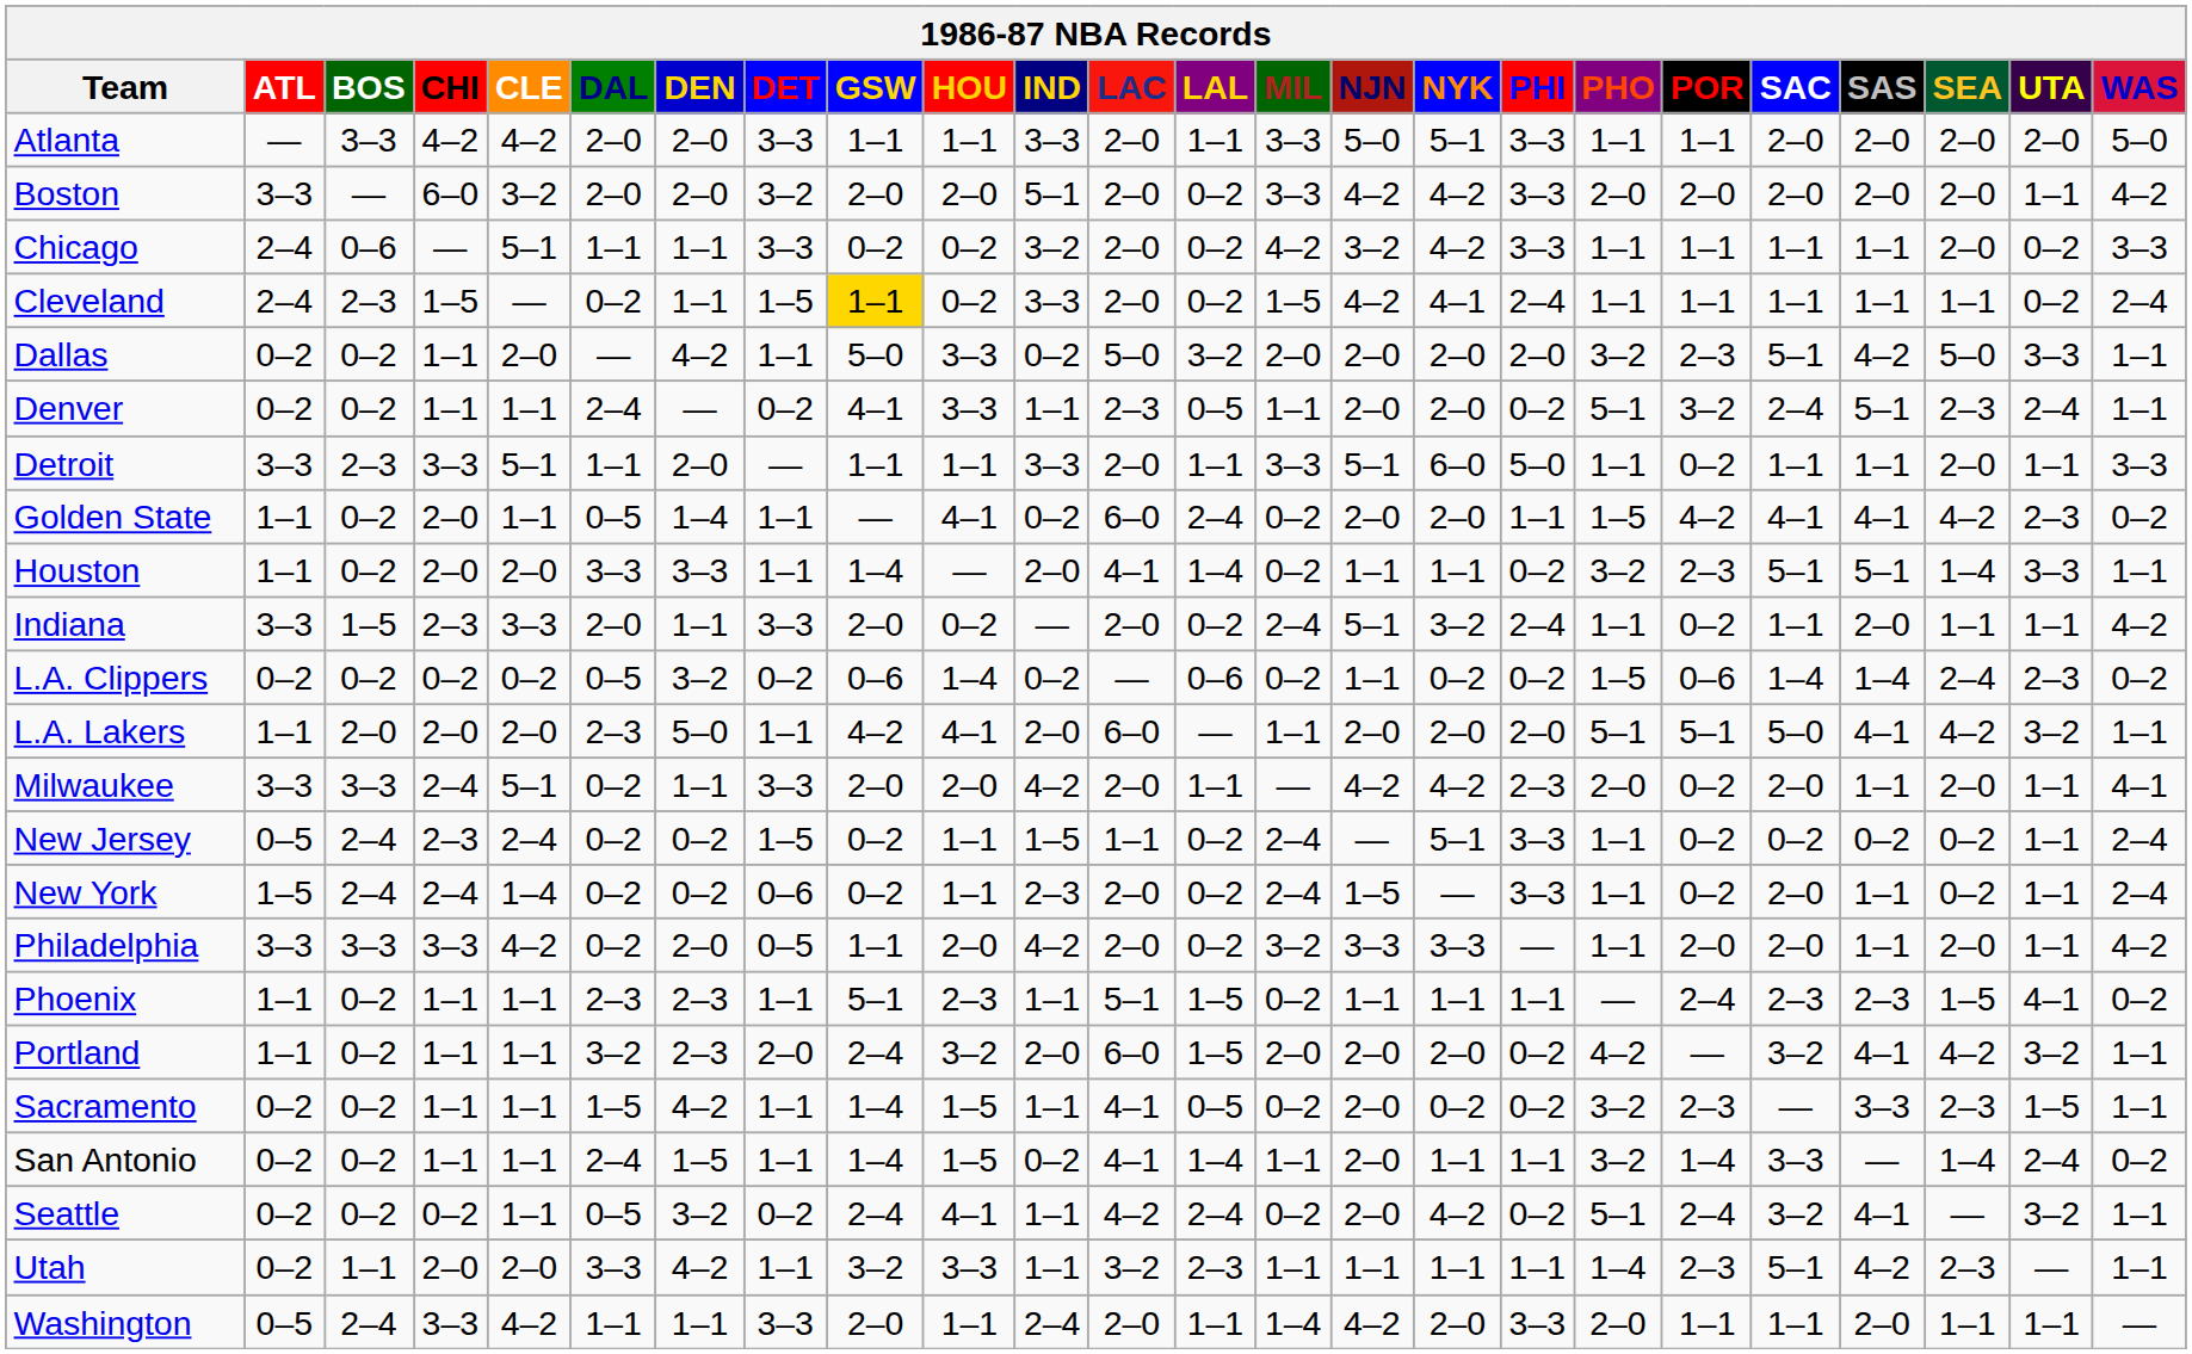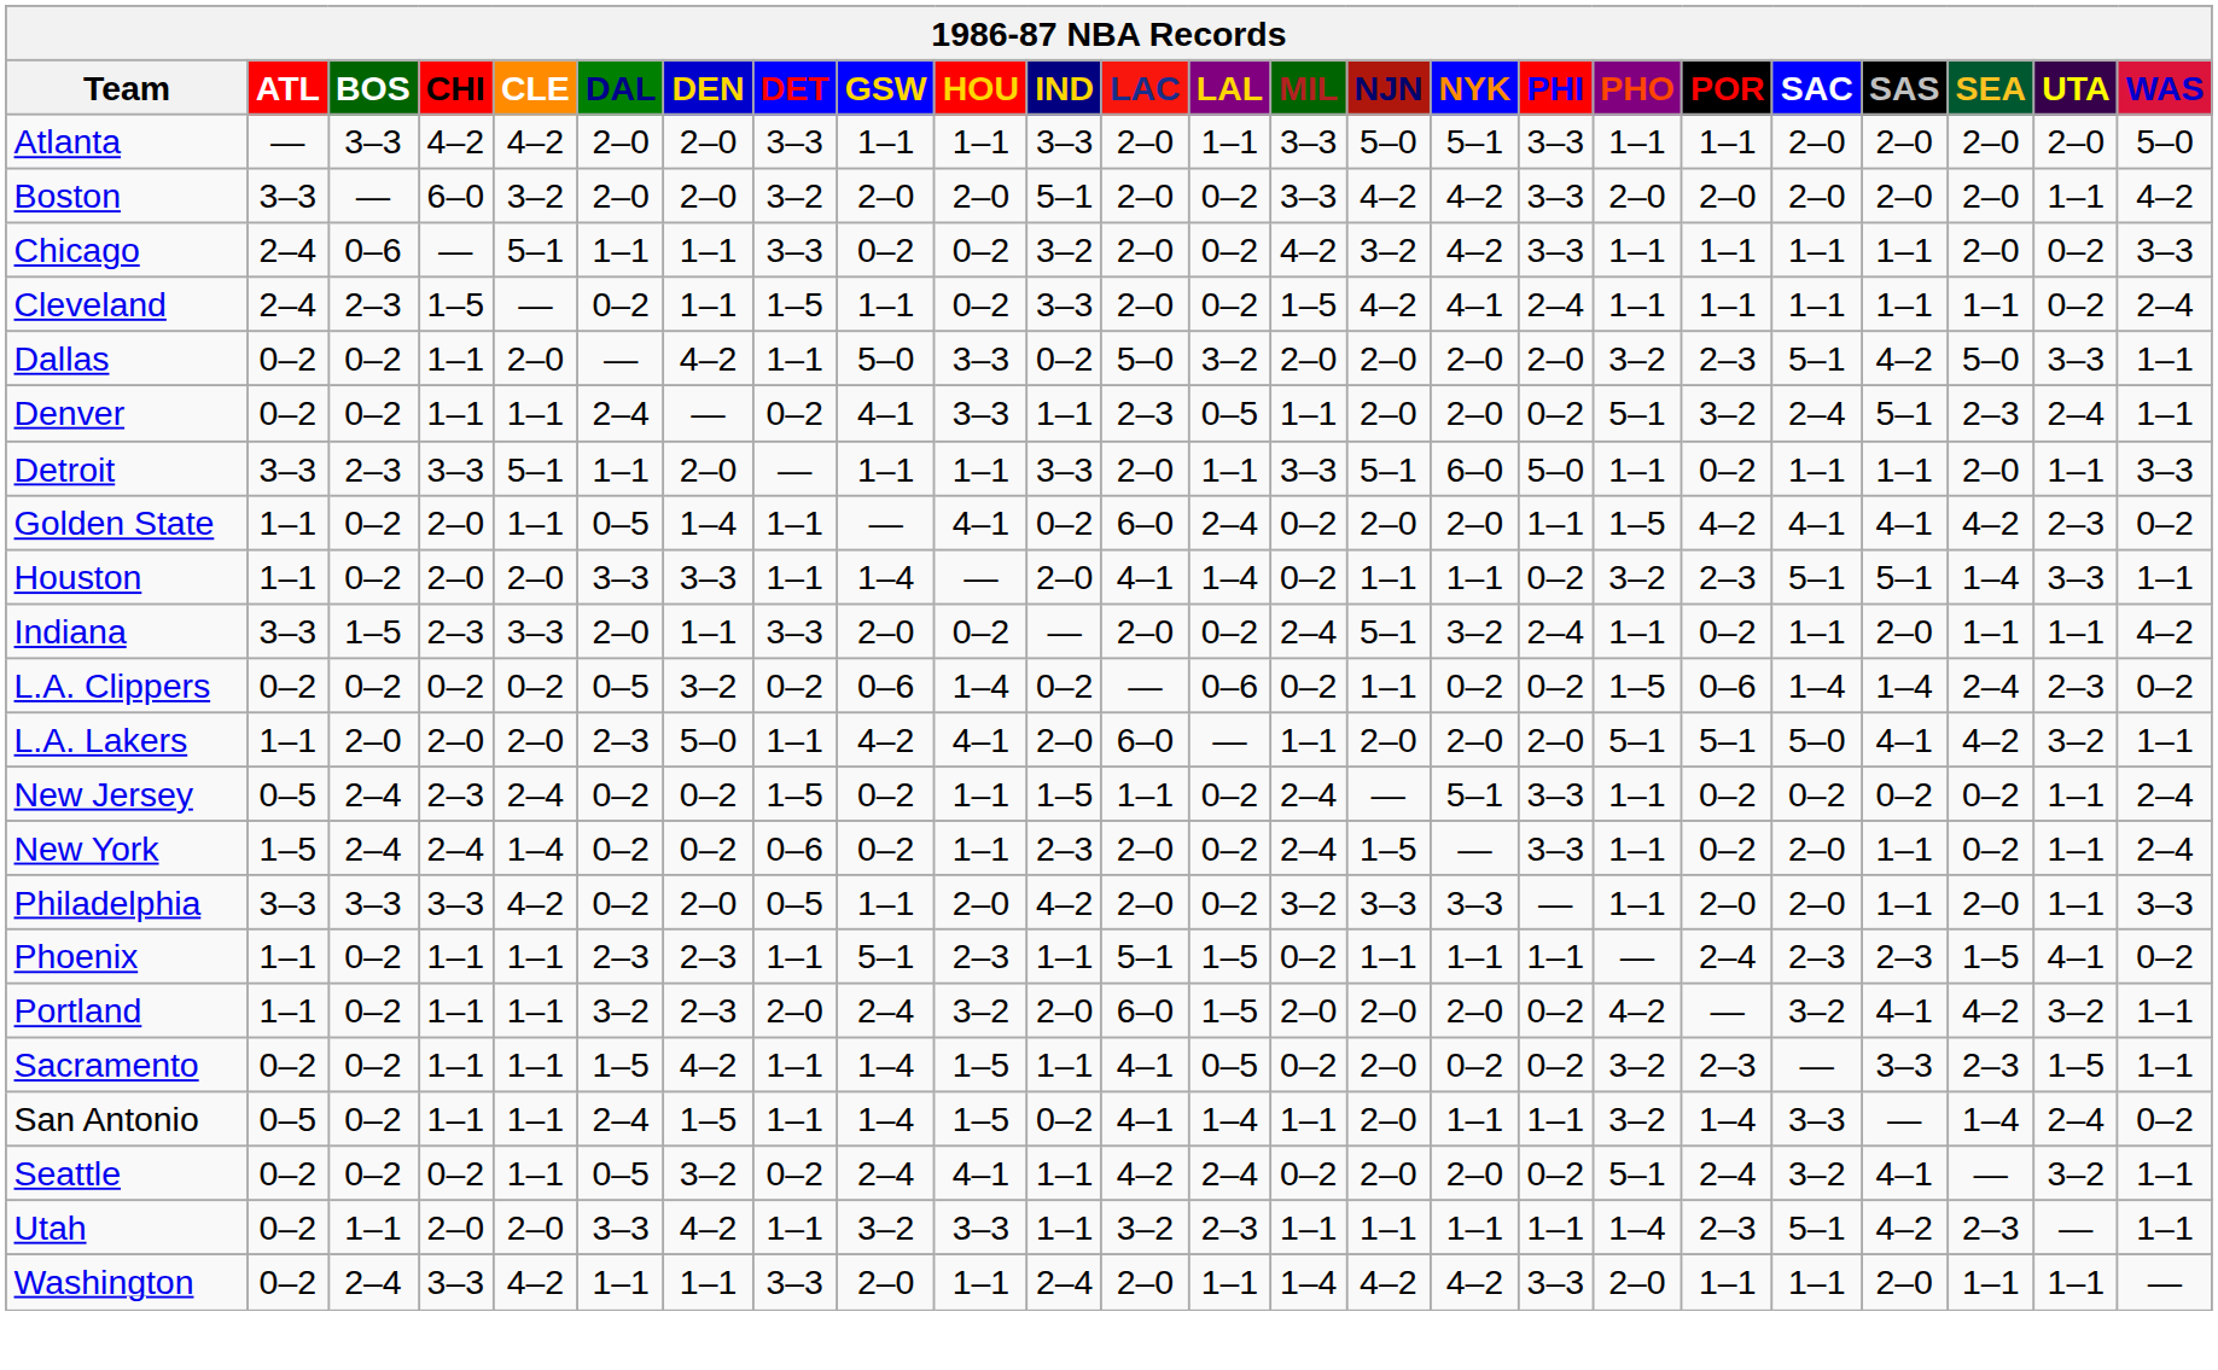 <table class="wikitable" style="font-size:95%; text-align:center;">
 <tr>
 <th colspan=24>1986-87 NBA Records</th>
 </tr>
 <tr>
 <th width=100>Team</th>
 <th style="background:#FF0000;color:#FFFFFF;width=35">ATL</th>
 <th style="background:#006400;color:#FFFFFF;width=35">BOS</th>
 <th style="background:#FF0000;color:#000000;width=35">CHI</th>
 <th style="background:#FF8C00;color:#FFFFFF;width=35">CLE</th>
 <th style="background:#008000;color:#00008B;width=35">DAL</th>
 <th style="background:#0000CD;color:#FFD700;width=35">DEN</th>
 <th style="background:#0000FF;color:#FF0000;width=35">DET</th>
 <th style="background:#0000FF;color:#FFD700;width=35">GSW</th>
 <th style="background:#FF0000;color:#FFD700;width=35">HOU</th>
 <th style="background:#000080;color:#FFD700;width=35">IND</th>
 <th style="background:#F9160D;color:#1A2E8B;width=35">LAC</th>
 <th style="background:#800080;color:#FFD700;width=35">LAL</th>
 <th style="background:#006400;color:#B22222;width=35">MIL</th>
 <th style="background:#B0170C;color:#00056D;width=35">NJN</th>
 <th style="background:#0000FF;color:#FF8C00;width=35">NYK</th>
 <th style="background:#FF0000;color:#0000FF;width=35">PHI</th>
 <th style="background:#800080;color:#FF4500;width=35">PHO</th>
 <th style="background:#000000;color:#FF0000;width=35">POR</th>
 <th style="background:#0000FF;color:#FFFFFF;width=35">SAC</th>
 <th style="background:#000000;color:#C0C0C0;width=35">SAS</th>
 <th style="background:#005831;color:#FFC322;width=35">SEA</th>
 <th style="background:#36004A;color:#FFFF00;width=35">UTA</th>
 <th style="background:#DC143C;color:#0000CD;width=35">WAS</th>
 </tr>
 <tr>
 <td style="text-align:left;"><a href='#'>Atlanta</a></td>
 <td>—</td>
 <td>3–3</td>
 <td>4–2</td>
 <td>4–2</td>
 <td>2–0</td>
 <td>2–0</td>
 <td>3–3</td>
 <td>1–1</td>
 <td>1–1</td>
 <td>3–3</td>
 <td>2–0</td>
 <td>1–1</td>
 <td>3–3</td>
 <td>5–0</td>
 <td>5–1</td>
 <td>3–3</td>
 <td>1–1</td>
 <td>1–1</td>
 <td>2–0</td>
 <td>2–0</td>
 <td>2–0</td>
 <td>2–0</td>
 <td>5–0</td>
 </tr>
 <tr>
 <td style="text-align:left;"><a href='#'>Boston</a></td>
 <td>3–3</td>
 <td>—</td>
 <td>6–0</td>
 <td>3–2</td>
 <td>2–0</td>
 <td>2–0</td>
 <td>3–2</td>
 <td>2–0</td>
 <td>2–0</td>
 <td>5–1</td>
 <td>2–0</td>
 <td>0–2</td>
 <td>3–3</td>
 <td>4–2</td>
 <td>4–2</td>
 <td>3–3</td>
 <td>2–0</td>
 <td>2–0</td>
 <td>2–0</td>
 <td>2–0</td>
 <td>2–0</td>
 <td>1–1</td>
 <td>4–2</td>
 </tr>
 <tr>
 <td style="text-align:left;"><a href='#'>Chicago</a></td>
 <td>2–4</td>
 <td>0–6</td>
 <td>—</td>
 <td>5–1</td>
 <td>1–1</td>
 <td>1–1</td>
 <td>3–3</td>
 <td>0–2</td>
 <td>0–2</td>
 <td>3–2</td>
 <td>2–0</td>
 <td>0–2</td>
 <td>4–2</td>
 <td>3–2</td>
 <td>4–2</td>
 <td>3–3</td>
 <td>1–1</td>
 <td>1–1</td>
 <td>1–1</td>
 <td>1–1</td>
 <td>2–0</td>
 <td>0–2</td>
 <td>3–3</td>
 </tr>
 <tr>
 <td style="text-align:left;"><a href='#'>Cleveland</a></td>
 <td>2–4</td>
 <td>2–3</td>
 <td>1–5</td>
 <td>—</td>
 <td>0–2</td>
 <td>1–1</td>
 <td>1–5</td>
-<td style="background: gold;">1–1</td>
+<td>1–1</td>
 <td>0–2</td>
 <td>3–3</td>
 <td>2–0</td>
 <td>0–2</td>
 <td>1–5</td>
 <td>4–2</td>
 <td>4–1</td>
 <td>2–4</td>
 <td>1–1</td>
 <td>1–1</td>
 <td>1–1</td>
 <td>1–1</td>
 <td>1–1</td>
 <td>0–2</td>
 <td>2–4</td>
 </tr>
 <tr>
 <td style="text-align:left;"><a href='#'>Dallas</a></td>
 <td>0–2</td>
 <td>0–2</td>
 <td>1–1</td>
 <td>2–0</td>
 <td>—</td>
 <td>4–2</td>
 <td>1–1</td>
 <td>5–0</td>
 <td>3–3</td>
 <td>0–2</td>
 <td>5–0</td>
 <td>3–2</td>
 <td>2–0</td>
 <td>2–0</td>
 <td>2–0</td>
 <td>2–0</td>
 <td>3–2</td>
 <td>2–3</td>
 <td>5–1</td>
 <td>4–2</td>
 <td>5–0</td>
 <td>3–3</td>
 <td>1–1</td>
 </tr>
 <tr>
 <td style="text-align:left;"><a href='#'>Denver</a></td>
 <td>0–2</td>
 <td>0–2</td>
 <td>1–1</td>
 <td>1–1</td>
 <td>2–4</td>
 <td>—</td>
 <td>0–2</td>
 <td>4–1</td>
 <td>3–3</td>
 <td>1–1</td>
 <td>2–3</td>
 <td>0–5</td>
 <td>1–1</td>
 <td>2–0</td>
 <td>2–0</td>
 <td>0–2</td>
 <td>5–1</td>
 <td>3–2</td>
 <td>2–4</td>
 <td>5–1</td>
 <td>2–3</td>
 <td>2–4</td>
 <td>1–1</td>
 </tr>
 <tr>
 <td style="text-align:left;"><a href='#'>Detroit</a></td>
 <td>3–3</td>
 <td>2–3</td>
 <td>3–3</td>
 <td>5–1</td>
 <td>1–1</td>
 <td>2–0</td>
 <td>—</td>
 <td>1–1</td>
 <td>1–1</td>
 <td>3–3</td>
 <td>2–0</td>
 <td>1–1</td>
 <td>3–3</td>
 <td>5–1</td>
 <td>6–0</td>
 <td>5–0</td>
 <td>1–1</td>
 <td>0–2</td>
 <td>1–1</td>
 <td>1–1</td>
 <td>2–0</td>
 <td>1–1</td>
 <td>3–3</td>
 </tr>
 <tr>
 <td style="text-align:left;"><a href='#'>Golden State</a></td>
 <td>1–1</td>
 <td>0–2</td>
 <td>2–0</td>
 <td>1–1</td>
 <td>0–5</td>
 <td>1–4</td>
 <td>1–1</td>
 <td>—</td>
 <td>4–1</td>
 <td>0–2</td>
 <td>6–0</td>
 <td>2–4</td>
 <td>0–2</td>
 <td>2–0</td>
 <td>2–0</td>
 <td>1–1</td>
 <td>1–5</td>
 <td>4–2</td>
 <td>4–1</td>
 <td>4–1</td>
 <td>4–2</td>
 <td>2–3</td>
 <td>0–2</td>
 </tr>
 <tr>
 <td style="text-align:left;"><a href='#'>Houston</a></td>
 <td>1–1</td>
 <td>0–2</td>
 <td>2–0</td>
 <td>2–0</td>
 <td>3–3</td>
 <td>3–3</td>
 <td>1–1</td>
 <td>1–4</td>
 <td>—</td>
 <td>2–0</td>
 <td>4–1</td>
 <td>1–4</td>
 <td>0–2</td>
 <td>1–1</td>
 <td>1–1</td>
 <td>0–2</td>
 <td>3–2</td>
 <td>2–3</td>
 <td>5–1</td>
 <td>5–1</td>
 <td>1–4</td>
 <td>3–3</td>
 <td>1–1</td>
 </tr>
 <tr>
 <td style="text-align:left;"><a href='#'>Indiana</a></td>
 <td>3–3</td>
 <td>1–5</td>
 <td>2–3</td>
 <td>3–3</td>
 <td>2–0</td>
 <td>1–1</td>
 <td>3–3</td>
 <td>2–0</td>
 <td>0–2</td>
 <td>—</td>
 <td>2–0</td>
 <td>0–2</td>
 <td>2–4</td>
 <td>5–1</td>
 <td>3–2</td>
 <td>2–4</td>
 <td>1–1</td>
 <td>0–2</td>
 <td>1–1</td>
 <td>2–0</td>
 <td>1–1</td>
 <td>1–1</td>
 <td>4–2</td>
 </tr>
 <tr>
 <td style="text-align:left;"><a href='#'>L.A. Clippers</a></td>
 <td>0–2</td>
 <td>0–2</td>
 <td>0–2</td>
 <td>0–2</td>
 <td>0–5</td>
 <td>3–2</td>
 <td>0–2</td>
 <td>0–6</td>
 <td>1–4</td>
 <td>0–2</td>
 <td>—</td>
 <td>0–6</td>
 <td>0–2</td>
 <td>1–1</td>
 <td>0–2</td>
 <td>0–2</td>
 <td>1–5</td>
 <td>0–6</td>
 <td>1–4</td>
 <td>1–4</td>
 <td>2–4</td>
 <td>2–3</td>
 <td>0–2</td>
 </tr>
 <tr>
 <td style="text-align:left;"><a href='#'>L.A. Lakers</a></td>
 <td>1–1</td>
 <td>2–0</td>
 <td>2–0</td>
 <td>2–0</td>
 <td>2–3</td>
 <td>5–0</td>
 <td>1–1</td>
 <td>4–2</td>
 <td>4–1</td>
 <td>2–0</td>
 <td>6–0</td>
 <td>—</td>
 <td>1–1</td>
 <td>2–0</td>
 <td>2–0</td>
 <td>2–0</td>
 <td>5–1</td>
 <td>5–1</td>
 <td>5–0</td>
 <td>4–1</td>
 <td>4–2</td>
 <td>3–2</td>
 <td>1–1</td>
 </tr>
 <tr>
-<td style="text-align:left;"><a href='#'>Milwaukee</a></td>
-<td>3–3</td>
-<td>3–3</td>
-<td>2–4</td>
-<td>5–1</td>
-<td>0–2</td>
-<td>1–1</td>
-<td>3–3</td>
-<td>2–0</td>
-<td>2–0</td>
-<td>4–2</td>
-<td>2–0</td>
-<td>1–1</td>
-<td>—</td>
-<td>4–2</td>
-<td>4–2</td>
-<td>2–3</td>
-<td>2–0</td>
-<td>0–2</td>
-<td>2–0</td>
-<td>1–1</td>
-<td>2–0</td>
-<td>1–1</td>
-<td>4–1</td>
-</tr>
-<tr>
 <td style="text-align:left;"><a href='#'>New Jersey</a></td>
 <td>0–5</td>
 <td>2–4</td>
 <td>2–3</td>
 <td>2–4</td>
 <td>0–2</td>
 <td>0–2</td>
 <td>1–5</td>
 <td>0–2</td>
 <td>1–1</td>
 <td>1–5</td>
 <td>1–1</td>
 <td>0–2</td>
 <td>2–4</td>
 <td>—</td>
 <td>5–1</td>
 <td>3–3</td>
 <td>1–1</td>
 <td>0–2</td>
 <td>0–2</td>
 <td>0–2</td>
 <td>0–2</td>
 <td>1–1</td>
 <td>2–4</td>
 </tr>
 <tr>
 <td style="text-align:left;"><a href='#'>New York</a></td>
 <td>1–5</td>
 <td>2–4</td>
 <td>2–4</td>
 <td>1–4</td>
 <td>0–2</td>
 <td>0–2</td>
 <td>0–6</td>
 <td>0–2</td>
 <td>1–1</td>
 <td>2–3</td>
 <td>2–0</td>
 <td>0–2</td>
 <td>2–4</td>
 <td>1–5</td>
 <td>—</td>
 <td>3–3</td>
 <td>1–1</td>
 <td>0–2</td>
 <td>2–0</td>
 <td>1–1</td>
 <td>0–2</td>
 <td>1–1</td>
 <td>2–4</td>
 </tr>
 <tr>
 <td style="text-align:left;"><a href='#'>Philadelphia</a></td>
 <td>3–3</td>
 <td>3–3</td>
 <td>3–3</td>
 <td>4–2</td>
 <td>0–2</td>
 <td>2–0</td>
 <td>0–5</td>
 <td>1–1</td>
 <td>2–0</td>
 <td>4–2</td>
 <td>2–0</td>
 <td>0–2</td>
 <td>3–2</td>
 <td>3–3</td>
 <td>3–3</td>
 <td>—</td>
 <td>1–1</td>
 <td>2–0</td>
 <td>2–0</td>
 <td>1–1</td>
 <td>2–0</td>
 <td>1–1</td>
-<td>4–2</td>
+<td>3–3</td>
 </tr>
 <tr>
 <td style="text-align:left;"><a href='#'>Phoenix</a></td>
 <td>1–1</td>
 <td>0–2</td>
 <td>1–1</td>
 <td>1–1</td>
 <td>2–3</td>
 <td>2–3</td>
 <td>1–1</td>
 <td>5–1</td>
 <td>2–3</td>
 <td>1–1</td>
 <td>5–1</td>
 <td>1–5</td>
 <td>0–2</td>
 <td>1–1</td>
 <td>1–1</td>
 <td>1–1</td>
 <td>—</td>
 <td>2–4</td>
 <td>2–3</td>
 <td>2–3</td>
 <td>1–5</td>
 <td>4–1</td>
 <td>0–2</td>
 </tr>
 <tr>
 <td style="text-align:left;"><a href='#'>Portland</a></td>
 <td>1–1</td>
 <td>0–2</td>
 <td>1–1</td>
 <td>1–1</td>
 <td>3–2</td>
 <td>2–3</td>
 <td>2–0</td>
 <td>2–4</td>
 <td>3–2</td>
 <td>2–0</td>
 <td>6–0</td>
 <td>1–5</td>
 <td>2–0</td>
 <td>2–0</td>
 <td>2–0</td>
 <td>0–2</td>
 <td>4–2</td>
 <td>—</td>
 <td>3–2</td>
 <td>4–1</td>
 <td>4–2</td>
 <td>3–2</td>
 <td>1–1</td>
 </tr>
 <tr>
 <td style="text-align:left;"><a href='#'>Sacramento</a></td>
 <td>0–2</td>
 <td>0–2</td>
 <td>1–1</td>
 <td>1–1</td>
 <td>1–5</td>
 <td>4–2</td>
 <td>1–1</td>
 <td>1–4</td>
 <td>1–5</td>
 <td>1–1</td>
 <td>4–1</td>
 <td>0–5</td>
 <td>0–2</td>
 <td>2–0</td>
 <td>0–2</td>
 <td>0–2</td>
 <td>3–2</td>
 <td>2–3</td>
 <td>—</td>
 <td>3–3</td>
 <td>2–3</td>
 <td>1–5</td>
 <td>1–1</td>
 </tr>
 <tr>
 <td style="text-align:left;">San Antonio</td>
-<td>0–2</td>
+<td>0–5</td>
 <td>0–2</td>
 <td>1–1</td>
 <td>1–1</td>
 <td>2–4</td>
 <td>1–5</td>
 <td>1–1</td>
 <td>1–4</td>
 <td>1–5</td>
 <td>0–2</td>
 <td>4–1</td>
 <td>1–4</td>
 <td>1–1</td>
 <td>2–0</td>
 <td>1–1</td>
 <td>1–1</td>
 <td>3–2</td>
 <td>1–4</td>
 <td>3–3</td>
 <td>—</td>
 <td>1–4</td>
 <td>2–4</td>
 <td>0–2</td>
 </tr>
 <tr>
 <td style="text-align:left;"><a href='#'>Seattle</a></td>
 <td>0–2</td>
 <td>0–2</td>
 <td>0–2</td>
 <td>1–1</td>
 <td>0–5</td>
 <td>3–2</td>
 <td>0–2</td>
 <td>2–4</td>
 <td>4–1</td>
 <td>1–1</td>
 <td>4–2</td>
 <td>2–4</td>
 <td>0–2</td>
 <td>2–0</td>
-<td>4–2</td>
+<td>2–0</td>
 <td>0–2</td>
 <td>5–1</td>
 <td>2–4</td>
 <td>3–2</td>
 <td>4–1</td>
 <td>—</td>
 <td>3–2</td>
 <td>1–1</td>
 </tr>
 <tr>
 <td style="text-align:left;"><a href='#'>Utah</a></td>
 <td>0–2</td>
 <td>1–1</td>
 <td>2–0</td>
 <td>2–0</td>
 <td>3–3</td>
 <td>4–2</td>
 <td>1–1</td>
 <td>3–2</td>
 <td>3–3</td>
 <td>1–1</td>
 <td>3–2</td>
 <td>2–3</td>
 <td>1–1</td>
 <td>1–1</td>
 <td>1–1</td>
 <td>1–1</td>
 <td>1–4</td>
 <td>2–3</td>
 <td>5–1</td>
 <td>4–2</td>
 <td>2–3</td>
 <td>—</td>
 <td>1–1</td>
 </tr>
 <tr>
 <td style="text-align:left;"><a href='#'>Washington</a></td>
-<td>0–5</td>
+<td>0–2</td>
 <td>2–4</td>
 <td>3–3</td>
 <td>4–2</td>
 <td>1–1</td>
 <td>1–1</td>
 <td>3–3</td>
 <td>2–0</td>
 <td>1–1</td>
 <td>2–4</td>
 <td>2–0</td>
 <td>1–1</td>
 <td>1–4</td>
 <td>4–2</td>
-<td>2–0</td>
+<td>4–2</td>
 <td>3–3</td>
 <td>2–0</td>
 <td>1–1</td>
 <td>1–1</td>
 <td>2–0</td>
 <td>1–1</td>
 <td>1–1</td>
 <td>—</td>
 </tr>
 </table>
